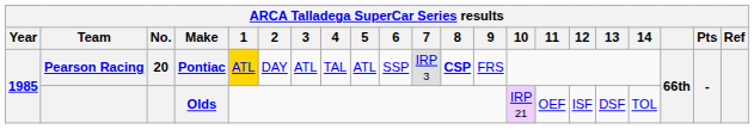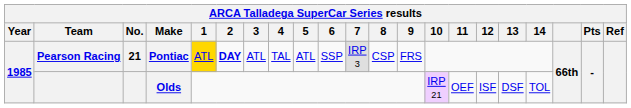 <table class="wikitable" style="text-align:center; font-size:75%">
 <tr>
 <th colspan=45><a href='#'>ARCA Talladega SuperCar Series</a> results</th>
 </tr>
 <tr>
 <th>Year</th>
 <th>Team</th>
 <th>No.</th>
 <th>Make</th>
 <th>1</th>
 <th>2</th>
 <th>3</th>
 <th>4</th>
 <th>5</th>
 <th>6</th>
 <th>7</th>
 <th>8</th>
 <th>9</th>
 <th>10</th>
 <th>11</th>
 <th>12</th>
 <th>13</th>
 <th>14</th>
 <th></th>
 <th>Pts</th>
 <th>Ref</th>
 </tr>
 <tr>
 <th rowspan=2><a href='#'>1985</a></th>
 <th><a href='#'>Pearson Racing</a></th>
-<th>20</th>
+<th>21</th>
 <th><a href='#'>Pontiac</a></th>
 <td style="background: gold;"><a href='#'>ATL</a></td>
-<td><a href='#'>DAY</a></td>
+<td><strong><a href='#'>DAY</a></strong></td>
 <td><a href='#'>ATL</a></td>
 <td><a href='#'>TAL</a></td>
 <td><a href='#'>ATL</a></td>
 <td><a href='#'>SSP</a></td>
 <td style="background:#DFDFDF;"><a href='#'>IRP</a><br><small>3</small></td>
-<td><strong><a href='#'>CSP</a></strong></td>
+<td><a href='#'>CSP</a></td>
 <td><a href='#'>FRS</a></td>
 <td colspan=5></td>
 <th rowspan=2>66th</th>
 <th rowspan=2>-</th>
 <th rowspan=2></th>
 </tr>
 <tr>
 <th></th>
 <th></th>
 <th><a href='#'>Olds</a></th>
 <td colspan=9></td>
 <td style="background:#EFCFFF;"><a href='#'>IRP</a><br><small>21</small></td>
 <td><a href='#'>OEF</a></td>
 <td><a href='#'>ISF</a></td>
 <td><a href='#'>DSF</a></td>
 <td><a href='#'>TOL</a></td>
 </tr>
 </table>
